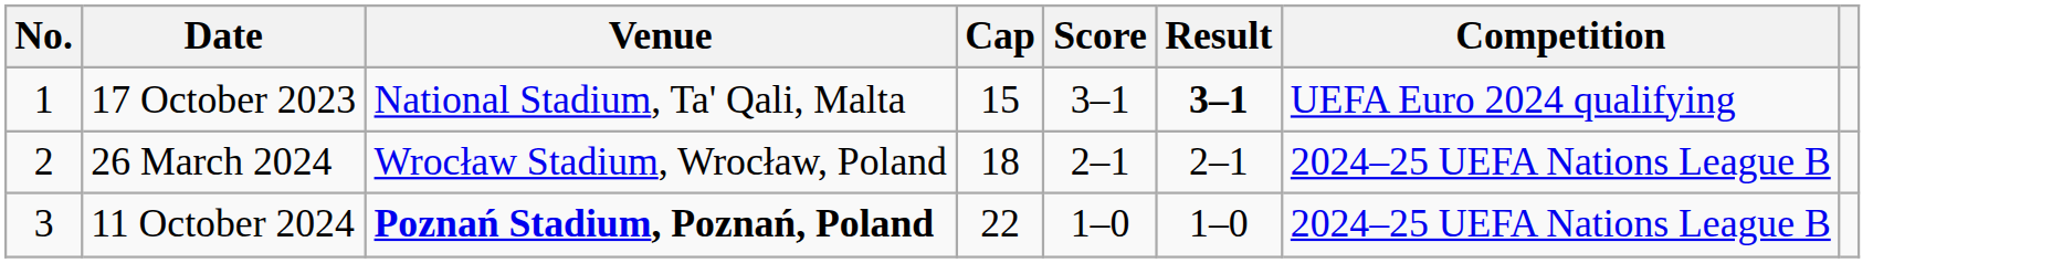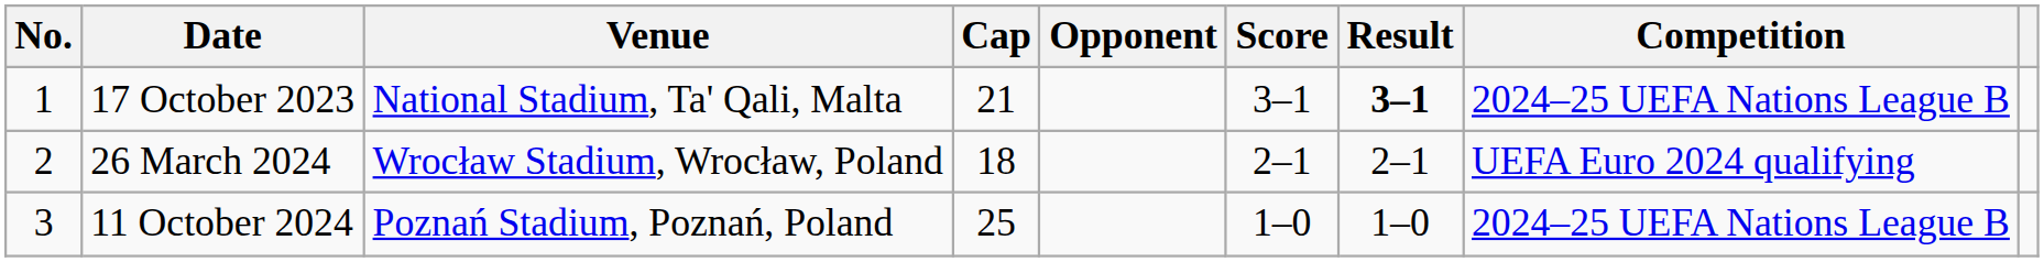 <table class="wikitable sortable">
 <tr>
 <th scope="col">No.</th>
 <th scope="col">Date</th>
 <th scope="col">Venue</th>
 <th scope="col">Cap</th>
+<th scope="col">Opponent</th>
 <th scope="col">Score</th>
 <th scope="col">Result</th>
 <th scope="col">Competition</th>
 <th scope="col" class="unsortable"></th>
 </tr>
 <tr>
 <td style="text-align: center;">1</td>
 <td>17 October 2023</td>
 <td><a href='#'>National Stadium</a>, Ta' Qali, Malta</td>
-<td style="text-align: center;">15</td>
+<td style="text-align: center;">21</td>
+<td></td>
 <td style="text-align: center;">3–1</td>
 <td style="text-align: center;"><strong>3–1</strong></td>
-<td><a href='#'>UEFA Euro 2024 qualifying</a></td>
+<td><a href='#'>2024–25 UEFA Nations League B</a></td>
 <td style="text-align: center;"></td>
 </tr>
 <tr>
 <td style="text-align: center;">2</td>
 <td>26 March 2024</td>
 <td><a href='#'>Wrocław Stadium</a>, Wrocław, Poland</td>
 <td style="text-align: center;">18</td>
+<td></td>
 <td style="text-align: center;">2–1</td>
 <td style="text-align: center;">2–1</td>
-<td><a href='#'>2024–25 UEFA Nations League B</a></td>
+<td><a href='#'>UEFA Euro 2024 qualifying</a></td>
 <td style="text-align: center;"></td>
 </tr>
 <tr>
 <td style="text-align: center;">3</td>
 <td>11 October 2024</td>
-<td><strong><a href='#'>Poznań Stadium</a>, Poznań, Poland</strong></td>
-<td style="text-align: center;">22</td>
+<td><a href='#'>Poznań Stadium</a>, Poznań, Poland</td>
+<td style="text-align: center;">25</td>
+<td></td>
 <td style="text-align: center;">1–0</td>
 <td style="text-align: center;">1–0</td>
 <td><a href='#'>2024–25 UEFA Nations League B</a></td>
 <td style="text-align: center;"></td>
 </tr>
 </table>
